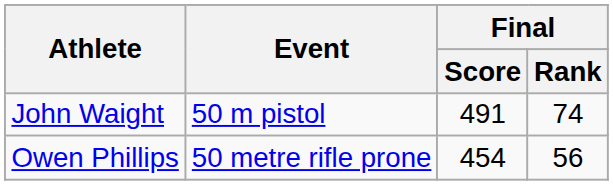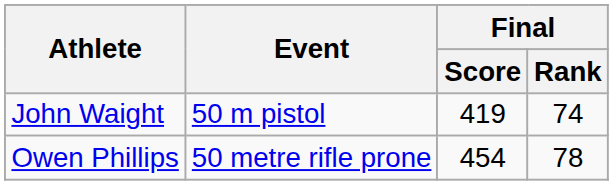 <table class="wikitable" style="font-size:90%">
 <tr>
 <th rowspan="2">Athlete</th>
 <th rowspan="2">Event</th>
 <th colspan="2">Final</th>
 </tr>
 <tr>
 <th>Score</th>
 <th>Rank</th>
 </tr>
 <tr>
 <td><a href='#'>John Waight</a></td>
 <td><a href='#'>50 m pistol</a></td>
-<td style="text-align:center;">491</td>
+<td style="text-align:center;">419</td>
 <td style="text-align:center;">74</td>
 </tr>
 <tr>
 <td><a href='#'>Owen Phillips</a></td>
 <td><a href='#'>50 metre rifle prone</a></td>
 <td style="text-align:center;">454</td>
-<td style="text-align:center;">56</td>
+<td style="text-align:center;">78</td>
 </tr>
 </table>
